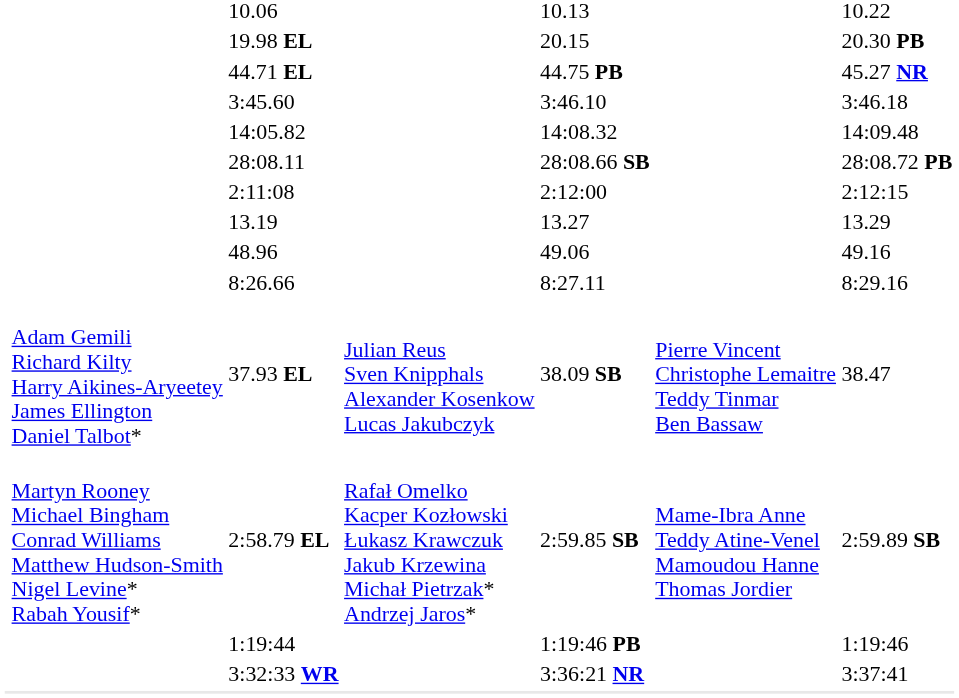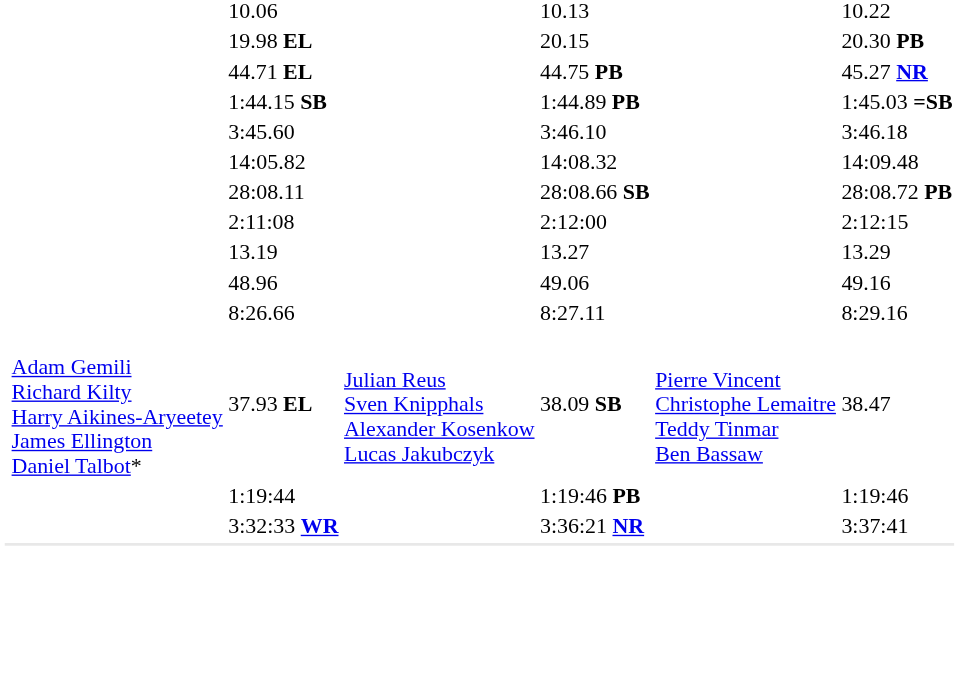 <table>
 <tr>
 <td></td>
 <td></td>
 <td>10.06</td>
 <td></td>
 <td>10.13</td>
 <td></td>
 <td>10.22</td>
 </tr>
 <tr>
 <td></td>
 <td></td>
 <td>19.98 <strong>EL</strong></td>
 <td></td>
 <td>20.15</td>
 <td></td>
 <td>20.30 <strong>PB</strong></td>
 </tr>
 <tr>
 <td></td>
 <td></td>
 <td>44.71 <strong>EL</strong></td>
 <td></td>
 <td>44.75 <strong>PB</strong></td>
 <td></td>
 <td>45.27 <strong><a href='#'>NR</a></strong></td>
+</tr>
+<tr>
+<td></td>
+<td></td>
+<td>1:44.15 <strong>SB</strong></td>
+<td></td>
+<td>1:44.89 <strong>PB</strong></td>
+<td></td>
+<td>1:45.03 <strong>=SB</strong></td>
 </tr>
 <tr>
 <td></td>
 <td></td>
 <td>3:45.60</td>
 <td></td>
 <td>3:46.10</td>
 <td></td>
 <td>3:46.18</td>
 </tr>
 <tr>
 <td></td>
 <td></td>
 <td>14:05.82</td>
 <td></td>
 <td>14:08.32</td>
 <td></td>
 <td>14:09.48</td>
 </tr>
 <tr>
 <td></td>
 <td></td>
 <td>28:08.11</td>
 <td></td>
 <td>28:08.66 <strong>SB</strong></td>
 <td></td>
 <td>28:08.72 <strong>PB</strong></td>
 </tr>
 <tr>
 <td></td>
 <td></td>
 <td>2:11:08</td>
 <td></td>
 <td>2:12:00</td>
 <td></td>
 <td>2:12:15</td>
 </tr>
 <tr>
 <td></td>
 <td></td>
 <td>13.19</td>
 <td></td>
 <td>13.27</td>
 <td></td>
 <td>13.29</td>
 </tr>
 <tr>
 <td></td>
 <td></td>
 <td>48.96</td>
 <td></td>
 <td>49.06</td>
 <td></td>
 <td>49.16</td>
 </tr>
 <tr>
 <td></td>
 <td></td>
 <td>8:26.66</td>
 <td></td>
 <td>8:27.11</td>
 <td></td>
 <td>8:29.16</td>
 </tr>
 <tr>
 <td></td>
 <td><br><a href='#'>Adam Gemili</a><br><a href='#'>Richard Kilty</a><br><a href='#'>Harry Aikines-Aryeetey</a><br><a href='#'>James Ellington</a><br><a href='#'>Daniel Talbot</a>*</td>
 <td>37.93 <strong>EL</strong></td>
 <td><br><a href='#'>Julian Reus</a><br><a href='#'>Sven Knipphals</a><br> <a href='#'>Alexander Kosenkow</a><br> <a href='#'>Lucas Jakubczyk</a></td>
 <td>38.09 <strong>SB</strong></td>
 <td><br><a href='#'>Pierre Vincent</a><br> <a href='#'>Christophe Lemaitre</a><br> <a href='#'>Teddy Tinmar</a><br> <a href='#'>Ben Bassaw</a></td>
 <td>38.47</td>
 </tr>
 <tr>
 <td></td>
-<td><br><a href='#'>Martyn Rooney</a><br><a href='#'>Michael Bingham</a><br><a href='#'>Conrad Williams</a><br><a href='#'>Matthew Hudson-Smith</a><br><a href='#'>Nigel Levine</a>*<br><a href='#'>Rabah Yousif</a>*</td>
-<td>2:58.79 <strong>EL</strong></td>
-<td><br><a href='#'>Rafał Omelko</a><br><a href='#'>Kacper Kozłowski</a><br><a href='#'>Łukasz Krawczuk</a><br><a href='#'>Jakub Krzewina</a><br><a href='#'>Michał Pietrzak</a>*<br><a href='#'>Andrzej Jaros</a>*</td>
-<td>2:59.85 <strong>SB</strong></td>
-<td><br><a href='#'>Mame-Ibra Anne</a><br><a href='#'>Teddy Atine-Venel</a><br><a href='#'>Mamoudou Hanne</a><br><a href='#'>Thomas Jordier</a></td>
-<td>2:59.89 <strong>SB</strong></td>
-</tr>
-<tr>
-<td></td>
 <td></td>
 <td>1:19:44</td>
 <td></td>
 <td>1:19:46 <strong>PB</strong></td>
 <td></td>
 <td>1:19:46</td>
 </tr>
 <tr>
 <td></td>
 <td></td>
 <td>3:32:33 <strong><a href='#'>WR</a></strong></td>
 <td></td>
 <td>3:36:21 <strong><a href='#'>NR</a></strong></td>
 <td></td>
 <td>3:37:41</td>
 </tr>
 <tr bgcolor= e8e8e8>
 <td colspan=7></td>
 </tr>
 </table>
